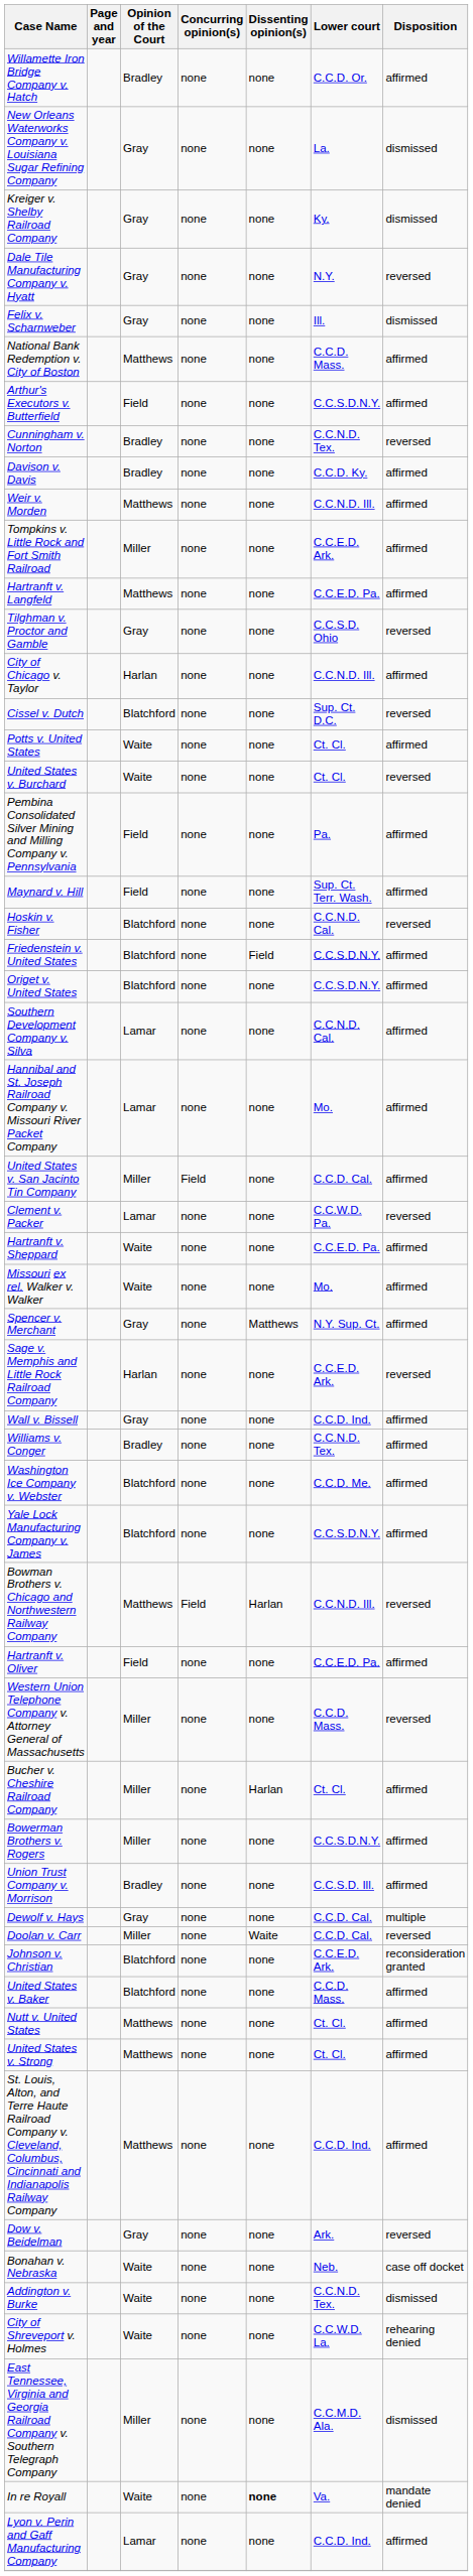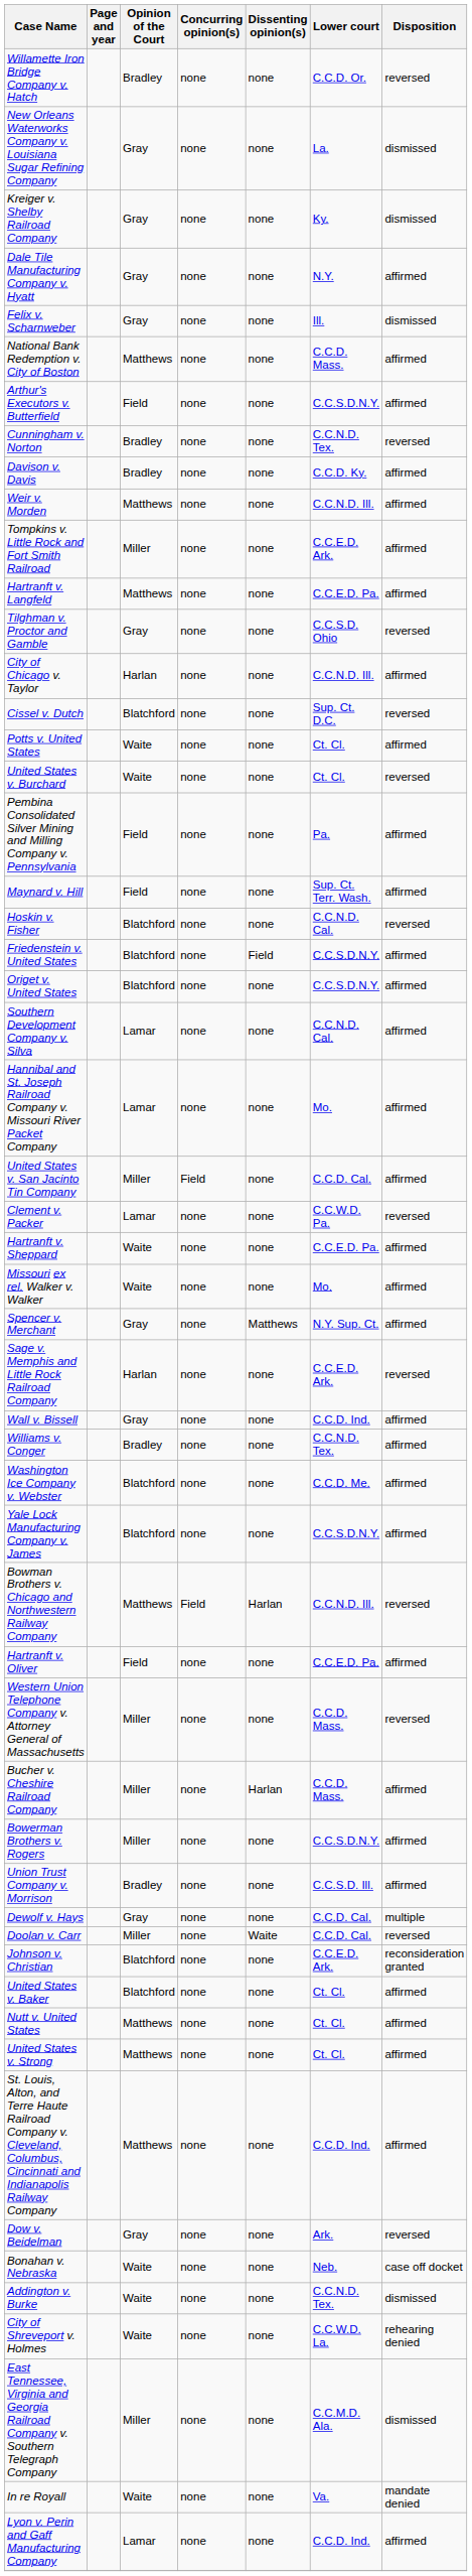 <table class="wikitable sortable">
 <tr>
 <th scope="col" style="width: 444px;">Case Name</th>
 <th scope="col" style="width: 95px;">Page and year</th>
 <th scope="col" style="width: 10px;">Opinion of the Court</th>
 <th scope="col" style="width: 10px;">Concurring opinion(s)</th>
 <th scope="col" style="width: 10px;">Dissenting opinion(s)</th>
 <th scope="col" style="width: 133px;">Lower court</th>
 <th scope="col" style="width: 110px;">Disposition</th>
 </tr>
 <tr>
 <td><em><a href='#'>Willamette Iron Bridge Company v. Hatch</a></em></td>
 <td align="right"></td>
 <td>Bradley</td>
 <td>none</td>
 <td>none</td>
 <td><a href='#'>C.C.D. Or.</a></td>
-<td>affirmed</td>
+<td>reversed</td>
 </tr>
 <tr>
 <td><em><a href='#'>New Orleans Waterworks Company v. Louisiana Sugar Refining Company</a></em></td>
 <td align="right"></td>
 <td>Gray</td>
 <td>none</td>
 <td>none</td>
 <td><a href='#'>La.</a></td>
 <td>dismissed</td>
 </tr>
 <tr>
 <td><em>Kreiger v. <a href='#'>Shelby Railroad Company</a></em></td>
 <td align="right"></td>
 <td>Gray</td>
 <td>none</td>
 <td>none</td>
 <td><a href='#'>Ky.</a></td>
 <td>dismissed</td>
 </tr>
 <tr>
 <td><em><a href='#'>Dale Tile Manufacturing Company v. Hyatt</a></em></td>
 <td align="right"></td>
 <td>Gray</td>
 <td>none</td>
 <td>none</td>
 <td><a href='#'>N.Y.</a></td>
-<td>reversed</td>
+<td>affirmed</td>
 </tr>
 <tr>
 <td><em><a href='#'>Felix v. Scharnweber</a></em></td>
 <td align="right"></td>
 <td>Gray</td>
 <td>none</td>
 <td>none</td>
 <td><a href='#'>Ill.</a></td>
 <td>dismissed</td>
 </tr>
 <tr>
 <td><em>National Bank Redemption v. <a href='#'>City of Boston</a></em></td>
 <td align="right"></td>
 <td>Matthews</td>
 <td>none</td>
 <td>none</td>
 <td><a href='#'>C.C.D. Mass.</a></td>
 <td>affirmed</td>
 </tr>
 <tr>
 <td><em><a href='#'>Arthur's Executors v. Butterfield</a></em></td>
 <td align="right"></td>
 <td>Field</td>
 <td>none</td>
 <td>none</td>
 <td><a href='#'>C.C.S.D.N.Y.</a></td>
 <td>affirmed</td>
 </tr>
 <tr>
 <td><em><a href='#'>Cunningham v. Norton</a></em></td>
 <td align="right"></td>
 <td>Bradley</td>
 <td>none</td>
 <td>none</td>
 <td><a href='#'>C.C.N.D. Tex.</a></td>
 <td>reversed</td>
 </tr>
 <tr>
 <td><em><a href='#'>Davison v. Davis</a></em></td>
 <td align="right"></td>
 <td>Bradley</td>
 <td>none</td>
 <td>none</td>
 <td><a href='#'>C.C.D. Ky.</a></td>
 <td>affirmed</td>
 </tr>
 <tr>
 <td><em><a href='#'>Weir v. Morden</a></em></td>
 <td align="right"></td>
 <td>Matthews</td>
 <td>none</td>
 <td>none</td>
 <td><a href='#'>C.C.N.D. Ill.</a></td>
 <td>affirmed</td>
 </tr>
 <tr>
 <td><em>Tompkins v. <a href='#'>Little Rock and Fort Smith Railroad</a></em></td>
 <td align="right"></td>
 <td>Miller</td>
 <td>none</td>
 <td>none</td>
 <td><a href='#'>C.C.E.D. Ark.</a></td>
 <td>affirmed</td>
 </tr>
 <tr>
 <td><em><a href='#'>Hartranft v. Langfeld</a></em></td>
 <td align="right"></td>
 <td>Matthews</td>
 <td>none</td>
 <td>none</td>
 <td><a href='#'>C.C.E.D. Pa.</a></td>
 <td>affirmed</td>
 </tr>
 <tr>
 <td><em><a href='#'>Tilghman v. Proctor and Gamble</a></em></td>
 <td align="right"></td>
 <td>Gray</td>
 <td>none</td>
 <td>none</td>
 <td><a href='#'>C.C.S.D. Ohio</a></td>
 <td>reversed</td>
 </tr>
 <tr>
 <td><em><a href='#'>City of Chicago</a> v. Taylor</em></td>
 <td align="right"></td>
 <td>Harlan</td>
 <td>none</td>
 <td>none</td>
 <td><a href='#'>C.C.N.D. Ill.</a></td>
 <td>affirmed</td>
 </tr>
 <tr>
 <td><em><a href='#'>Cissel v. Dutch</a></em></td>
 <td align="right"></td>
 <td>Blatchford</td>
 <td>none</td>
 <td>none</td>
 <td><a href='#'>Sup. Ct. D.C.</a></td>
 <td>reversed</td>
 </tr>
 <tr>
 <td><em><a href='#'>Potts v. United States</a></em></td>
 <td align="right"></td>
 <td>Waite</td>
 <td>none</td>
 <td>none</td>
 <td><a href='#'>Ct. Cl.</a></td>
 <td>affirmed</td>
 </tr>
 <tr>
 <td><em><a href='#'>United States v. Burchard</a></em></td>
 <td align="right"></td>
 <td>Waite</td>
 <td>none</td>
 <td>none</td>
 <td><a href='#'>Ct. Cl.</a></td>
 <td>reversed</td>
 </tr>
 <tr>
 <td><em>Pembina Consolidated Silver Mining and Milling Company v. <a href='#'>Pennsylvania</a></em></td>
 <td align="right"></td>
 <td>Field</td>
 <td>none</td>
 <td>none</td>
 <td><a href='#'>Pa.</a></td>
 <td>affirmed</td>
 </tr>
 <tr>
 <td><em><a href='#'>Maynard v. Hill</a></em></td>
 <td align="right"></td>
 <td>Field</td>
 <td>none</td>
 <td>none</td>
 <td><a href='#'>Sup. Ct. Terr. Wash.</a></td>
 <td>affirmed</td>
 </tr>
 <tr>
 <td><em><a href='#'>Hoskin v. Fisher</a></em></td>
 <td align="right"></td>
 <td>Blatchford</td>
 <td>none</td>
 <td>none</td>
 <td><a href='#'>C.C.N.D. Cal.</a></td>
 <td>reversed</td>
 </tr>
 <tr>
 <td><em><a href='#'>Friedenstein v. United States</a></em></td>
 <td align="right"></td>
 <td>Blatchford</td>
 <td>none</td>
 <td>Field</td>
 <td><a href='#'>C.C.S.D.N.Y.</a></td>
 <td>affirmed</td>
 </tr>
 <tr>
 <td><em><a href='#'>Origet v. United States</a></em></td>
 <td align="right"></td>
 <td>Blatchford</td>
 <td>none</td>
 <td>none</td>
 <td><a href='#'>C.C.S.D.N.Y.</a></td>
 <td>affirmed</td>
 </tr>
 <tr>
 <td><em><a href='#'>Southern Development Company v. Silva</a></em></td>
 <td align="right"></td>
 <td>Lamar</td>
 <td>none</td>
 <td>none</td>
 <td><a href='#'>C.C.N.D. Cal.</a></td>
 <td>affirmed</td>
 </tr>
 <tr>
 <td><em><a href='#'>Hannibal and St. Joseph Railroad</a> Company v. Missouri River <a href='#'>Packet</a> Company</em></td>
 <td align="right"></td>
 <td>Lamar</td>
 <td>none</td>
 <td>none</td>
 <td><a href='#'>Mo.</a></td>
 <td>affirmed</td>
 </tr>
 <tr>
 <td><em><a href='#'>United States v. San Jacinto Tin Company</a></em></td>
 <td align="right"></td>
 <td>Miller</td>
 <td>Field</td>
 <td>none</td>
 <td><a href='#'>C.C.D. Cal.</a></td>
 <td>affirmed</td>
 </tr>
 <tr>
 <td><em><a href='#'>Clement v. Packer</a></em></td>
 <td align="right"></td>
 <td>Lamar</td>
 <td>none</td>
 <td>none</td>
 <td><a href='#'>C.C.W.D. Pa.</a></td>
 <td>reversed</td>
 </tr>
 <tr>
 <td><em><a href='#'>Hartranft v. Sheppard</a></em></td>
 <td align="right"></td>
 <td>Waite</td>
 <td>none</td>
 <td>none</td>
 <td><a href='#'>C.C.E.D. Pa.</a></td>
 <td>affirmed</td>
 </tr>
 <tr>
 <td><em><a href='#'>Missouri</a> <a href='#'>ex rel.</a> Walker v. Walker</em></td>
 <td align="right"></td>
 <td>Waite</td>
 <td>none</td>
 <td>none</td>
 <td><a href='#'>Mo.</a></td>
 <td>affirmed</td>
 </tr>
 <tr>
 <td><em><a href='#'>Spencer v. Merchant</a></em></td>
 <td align="right"></td>
 <td>Gray</td>
 <td>none</td>
 <td>Matthews</td>
 <td><a href='#'>N.Y. Sup. Ct.</a></td>
 <td>affirmed</td>
 </tr>
 <tr>
 <td><em><a href='#'>Sage v. Memphis and Little Rock Railroad Company</a></em></td>
 <td align="right"></td>
 <td>Harlan</td>
 <td>none</td>
 <td>none</td>
 <td><a href='#'>C.C.E.D. Ark.</a></td>
 <td>reversed</td>
 </tr>
 <tr>
 <td><em><a href='#'>Wall v. Bissell</a></em></td>
 <td align="right"></td>
 <td>Gray</td>
 <td>none</td>
 <td>none</td>
 <td><a href='#'>C.C.D. Ind.</a></td>
 <td>affirmed</td>
 </tr>
 <tr>
 <td><em><a href='#'>Williams v. Conger</a></em></td>
 <td align="right"></td>
 <td>Bradley</td>
 <td>none</td>
 <td>none</td>
 <td><a href='#'>C.C.N.D. Tex.</a></td>
 <td>affirmed</td>
 </tr>
 <tr>
 <td><em><a href='#'>Washington Ice Company v. Webster</a></em></td>
 <td align="right"></td>
 <td>Blatchford</td>
 <td>none</td>
 <td>none</td>
 <td><a href='#'>C.C.D. Me.</a></td>
 <td>affirmed</td>
 </tr>
 <tr>
 <td><em><a href='#'>Yale Lock Manufacturing Company v. James</a></em></td>
 <td align="right"></td>
 <td>Blatchford</td>
 <td>none</td>
 <td>none</td>
 <td><a href='#'>C.C.S.D.N.Y.</a></td>
 <td>affirmed</td>
 </tr>
 <tr>
 <td><em>Bowman Brothers v. <a href='#'>Chicago and Northwestern Railway Company</a></em></td>
 <td align="right"></td>
 <td>Matthews</td>
 <td>Field</td>
 <td>Harlan</td>
 <td><a href='#'>C.C.N.D. Ill.</a></td>
 <td>reversed</td>
 </tr>
 <tr>
 <td><em><a href='#'>Hartranft v. Oliver</a></em></td>
 <td align="right"></td>
 <td>Field</td>
 <td>none</td>
 <td>none</td>
 <td><a href='#'>C.C.E.D. Pa.</a></td>
 <td>affirmed</td>
 </tr>
 <tr>
 <td><em><a href='#'>Western Union Telephone Company</a> v. Attorney General of Massachusetts</em></td>
 <td align="right"></td>
 <td>Miller</td>
 <td>none</td>
 <td>none</td>
 <td><a href='#'>C.C.D. Mass.</a></td>
 <td>reversed</td>
 </tr>
 <tr>
 <td><em>Bucher v. <a href='#'>Cheshire Railroad Company</a></em></td>
 <td align="right"></td>
 <td>Miller</td>
 <td>none</td>
 <td>Harlan</td>
-<td><a href='#'>Ct. Cl.</a></td>
+<td><a href='#'>C.C.D. Mass.</a></td>
 <td>affirmed</td>
 </tr>
 <tr>
 <td><em><a href='#'>Bowerman Brothers v. Rogers</a></em></td>
 <td align="right"></td>
 <td>Miller</td>
 <td>none</td>
 <td>none</td>
 <td><a href='#'>C.C.S.D.N.Y.</a></td>
 <td>affirmed</td>
 </tr>
 <tr>
 <td><em><a href='#'>Union Trust Company v. Morrison</a></em></td>
 <td align="right"></td>
 <td>Bradley</td>
 <td>none</td>
 <td>none</td>
 <td><a href='#'>C.C.S.D. Ill.</a></td>
 <td>affirmed</td>
 </tr>
 <tr>
 <td><em><a href='#'>Dewolf v. Hays</a></em></td>
 <td align="right"></td>
 <td>Gray</td>
 <td>none</td>
 <td>none</td>
 <td><a href='#'>C.C.D. Cal.</a></td>
 <td>multiple</td>
 </tr>
 <tr>
 <td><em><a href='#'>Doolan v. Carr</a></em></td>
 <td align="right"></td>
 <td>Miller</td>
 <td>none</td>
 <td>Waite</td>
 <td><a href='#'>C.C.D. Cal.</a></td>
 <td>reversed</td>
 </tr>
 <tr>
 <td><em><a href='#'>Johnson v. Christian</a></em></td>
 <td align="right"></td>
 <td>Blatchford</td>
 <td>none</td>
 <td>none</td>
 <td><a href='#'>C.C.E.D. Ark.</a></td>
 <td>reconsideration granted</td>
 </tr>
 <tr>
 <td><em><a href='#'>United States v. Baker</a></em></td>
 <td align="right"></td>
 <td>Blatchford</td>
 <td>none</td>
 <td>none</td>
-<td><a href='#'>C.C.D. Mass.</a></td>
+<td><a href='#'>Ct. Cl.</a></td>
 <td>affirmed</td>
 </tr>
 <tr>
 <td><em><a href='#'>Nutt v. United States</a></em></td>
 <td align="right"></td>
 <td>Matthews</td>
 <td>none</td>
 <td>none</td>
 <td><a href='#'>Ct. Cl.</a></td>
 <td>affirmed</td>
 </tr>
 <tr>
 <td><em><a href='#'>United States v. Strong</a></em></td>
 <td align="right"></td>
 <td>Matthews</td>
 <td>none</td>
 <td>none</td>
 <td><a href='#'>Ct. Cl.</a></td>
 <td>affirmed</td>
 </tr>
 <tr>
 <td><em>St. Louis, Alton, and Terre Haute Railroad Company v. <a href='#'>Cleveland, Columbus, Cincinnati and Indianapolis Railway</a> Company</em></td>
 <td align="right"></td>
 <td>Matthews</td>
 <td>none</td>
 <td>none</td>
 <td><a href='#'>C.C.D. Ind.</a></td>
 <td>affirmed</td>
 </tr>
 <tr>
 <td><em><a href='#'>Dow v. Beidelman</a></em></td>
 <td align="right"></td>
 <td>Gray</td>
 <td>none</td>
 <td>none</td>
 <td><a href='#'>Ark.</a></td>
 <td>reversed</td>
 </tr>
 <tr>
 <td><em>Bonahan v. <a href='#'>Nebraska</a></em></td>
 <td align="right"></td>
 <td>Waite</td>
 <td>none</td>
 <td>none</td>
 <td><a href='#'>Neb.</a></td>
 <td>case off docket</td>
 </tr>
 <tr>
 <td><em><a href='#'>Addington v. Burke</a></em></td>
 <td align="right"></td>
 <td>Waite</td>
 <td>none</td>
 <td>none</td>
 <td><a href='#'>C.C.N.D. Tex.</a></td>
 <td>dismissed</td>
 </tr>
 <tr>
 <td><em><a href='#'>City of Shreveport</a> v. Holmes</em></td>
 <td align="right"></td>
 <td>Waite</td>
 <td>none</td>
 <td>none</td>
 <td><a href='#'>C.C.W.D. La.</a></td>
 <td>rehearing denied</td>
 </tr>
 <tr>
 <td><em><a href='#'>East Tennessee, Virginia and Georgia Railroad Company</a> v. Southern Telegraph Company</em></td>
 <td align="right"></td>
 <td>Miller</td>
 <td>none</td>
 <td>none</td>
 <td><a href='#'>C.C.M.D. Ala.</a></td>
 <td>dismissed</td>
 </tr>
 <tr>
 <td><em>In re Royall</em></td>
 <td align="right"></td>
 <td>Waite</td>
 <td>none</td>
-<td><strong>none</strong></td>
+<td>none</td>
 <td><a href='#'>Va.</a></td>
 <td>mandate denied</td>
 </tr>
 <tr>
 <td><em><a href='#'>Lyon v. Perin and Gaff Manufacturing Company</a></em></td>
 <td align="right"></td>
 <td>Lamar</td>
 <td>none</td>
 <td>none</td>
 <td><a href='#'>C.C.D. Ind.</a></td>
 <td>affirmed</td>
 </tr>
 <tr>
 </tr>
 </table>
